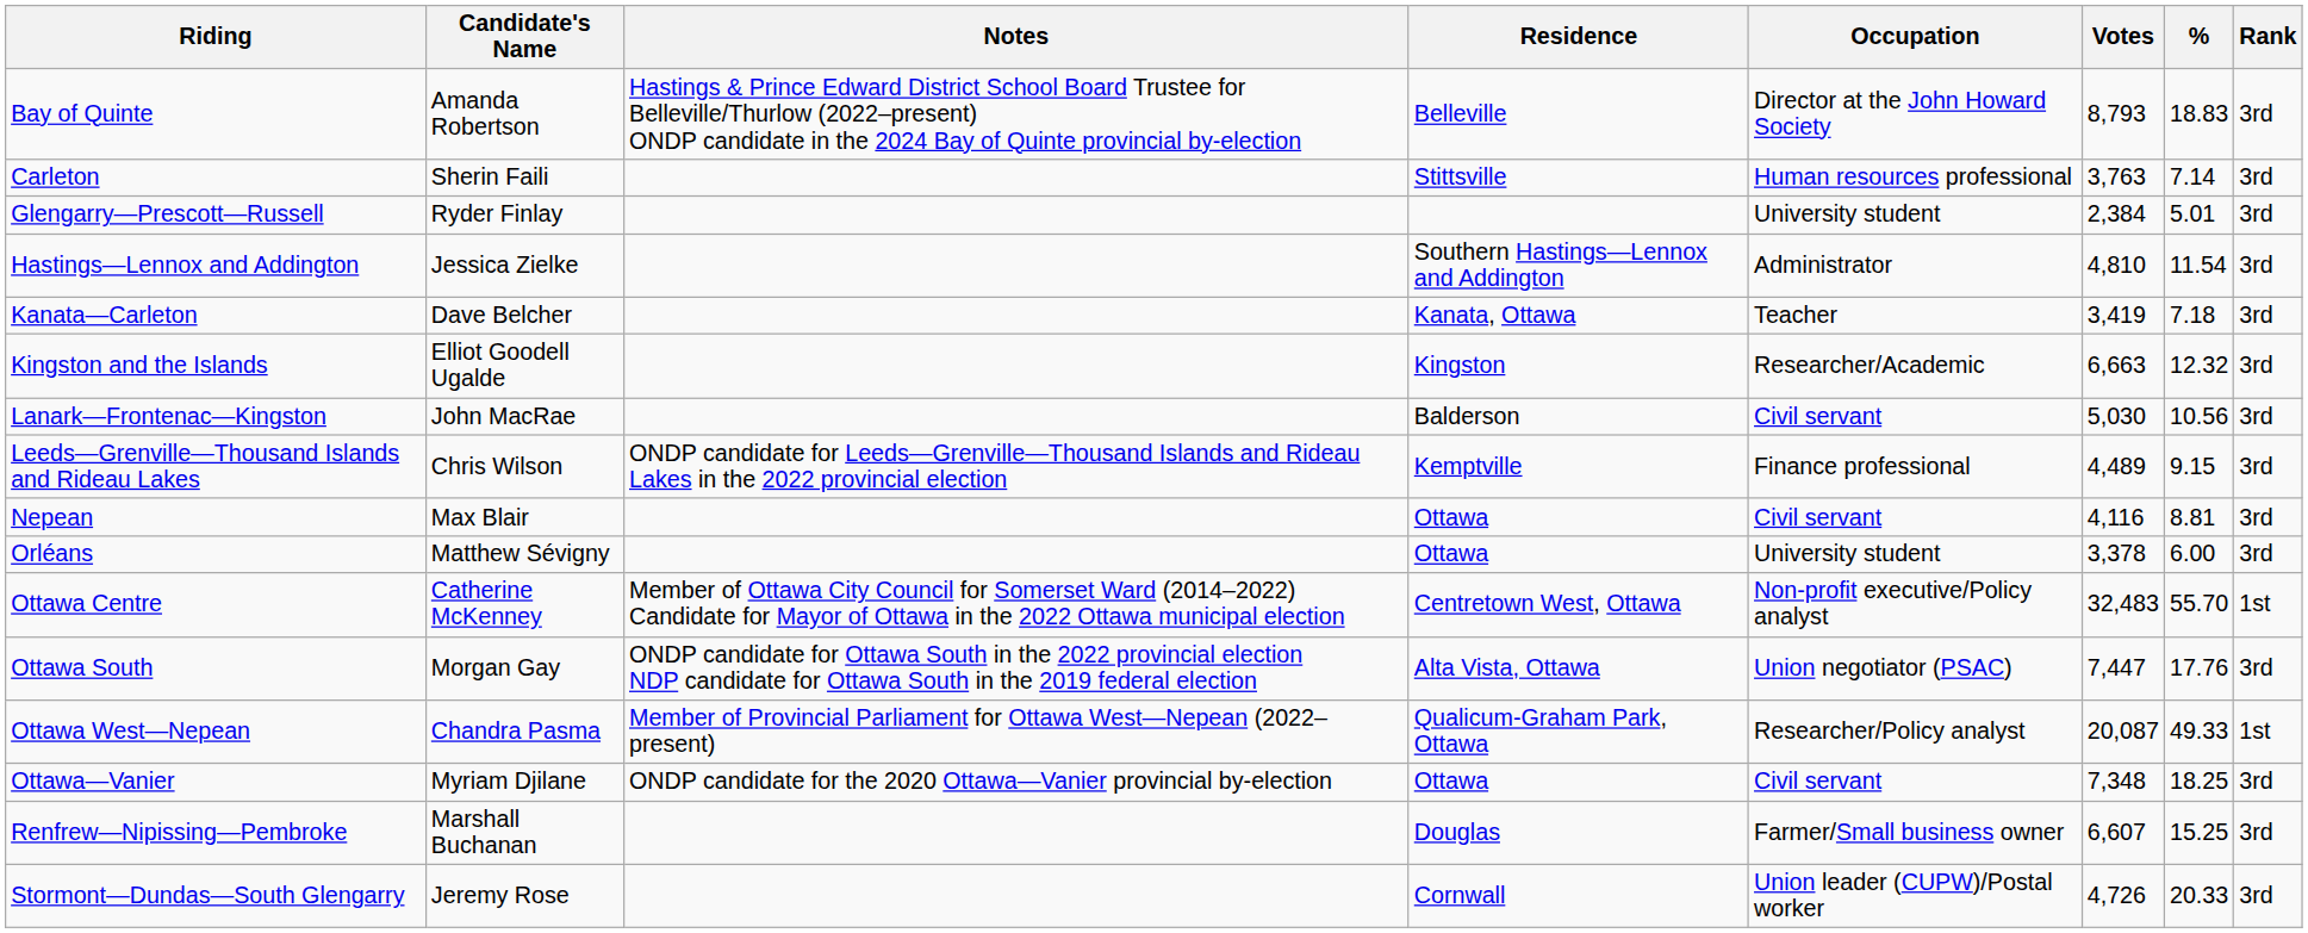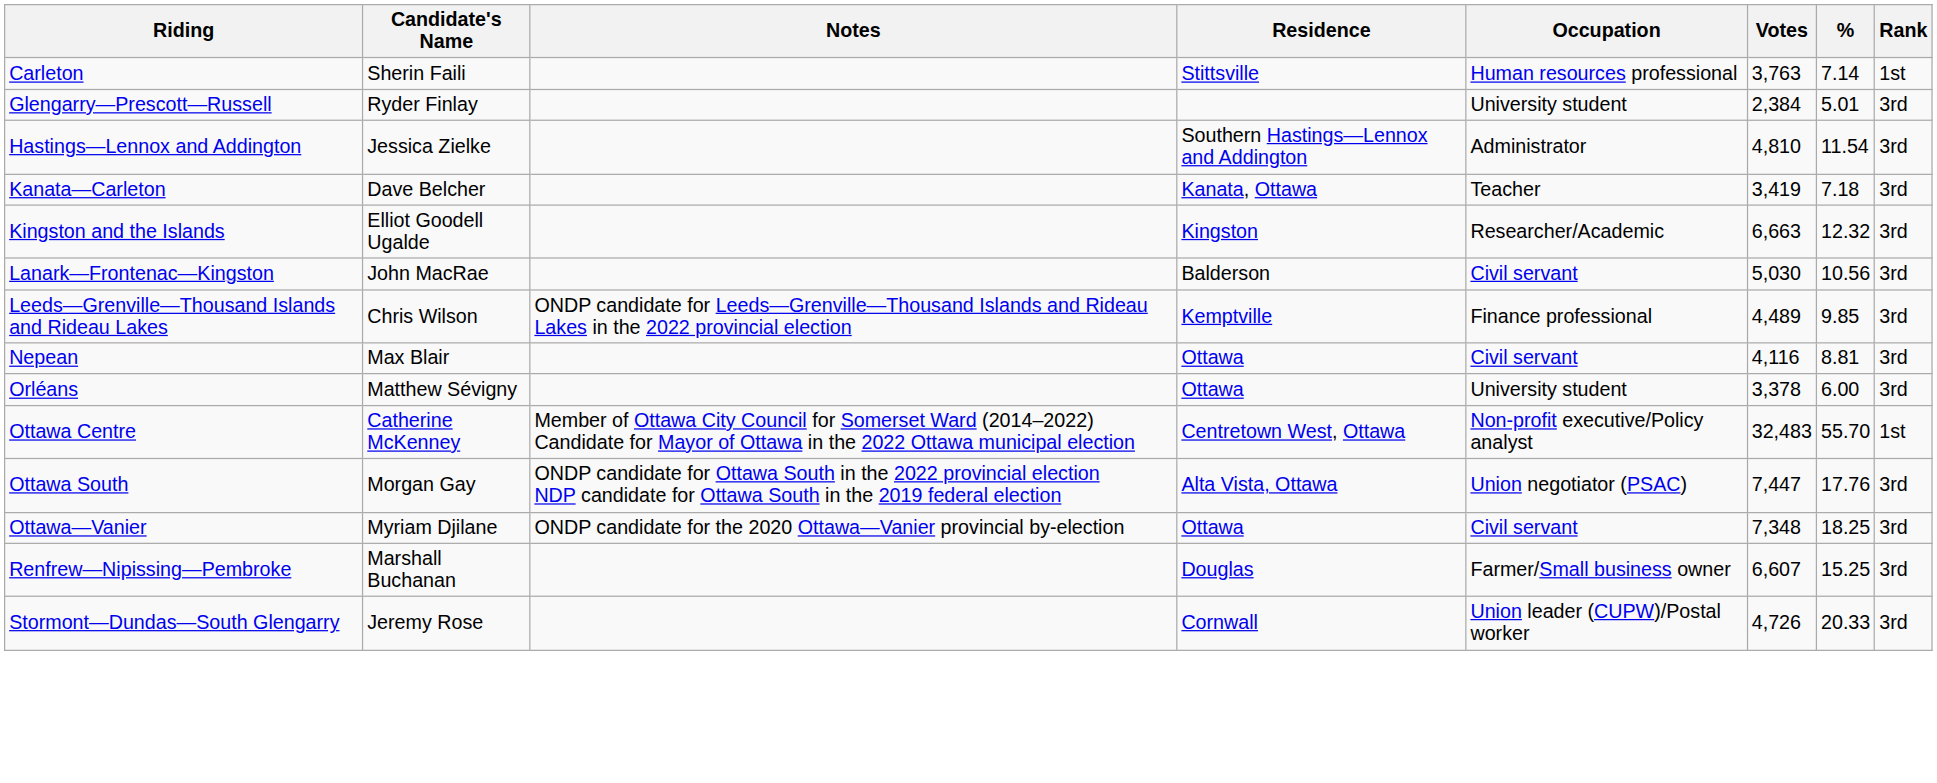 <table class="wikitable sortable">
 <tr>
 <th>Riding<br></th>
 <th>Candidate's Name</th>
 <th>Notes</th>
 <th>Residence</th>
 <th>Occupation</th>
 <th>Votes</th>
 <th>%</th>
 <th>Rank</th>
 </tr>
 <tr>
-<td><a href='#'>Bay of Quinte</a></td>
-<td>Amanda Robertson</td>
-<td><a href='#'>Hastings & Prince Edward District School Board</a> Trustee for Belleville/Thurlow (2022–present) <br> ONDP candidate in the <a href='#'>2024 Bay of Quinte provincial by-election</a></td>
-<td><a href='#'>Belleville</a></td>
-<td>Director at the <a href='#'>John Howard Society</a></td>
-<td>8,793</td>
-<td>18.83</td>
-<td>3rd</td>
-</tr>
-<tr>
 <td><a href='#'>Carleton</a></td>
 <td>Sherin Faili</td>
 <td></td>
 <td><a href='#'>Stittsville</a></td>
 <td><a href='#'>Human resources</a> professional</td>
 <td>3,763</td>
 <td>7.14</td>
-<td>3rd</td>
+<td>1st</td>
 </tr>
 <tr>
 <td><a href='#'>Glengarry—Prescott—Russell</a></td>
 <td>Ryder Finlay</td>
 <td></td>
 <td></td>
 <td>University student</td>
 <td>2,384</td>
 <td>5.01</td>
 <td>3rd</td>
 </tr>
 <tr>
 <td><a href='#'>Hastings—Lennox and Addington</a></td>
 <td>Jessica Zielke</td>
 <td></td>
 <td>Southern <a href='#'>Hastings—Lennox and Addington</a></td>
 <td>Administrator</td>
 <td>4,810</td>
 <td>11.54</td>
 <td>3rd</td>
 </tr>
 <tr>
 <td><a href='#'>Kanata—Carleton</a></td>
 <td>Dave Belcher</td>
 <td></td>
 <td><a href='#'>Kanata</a>, <a href='#'>Ottawa</a></td>
 <td>Teacher</td>
 <td>3,419</td>
 <td>7.18</td>
 <td>3rd</td>
 </tr>
 <tr>
 <td><a href='#'>Kingston and the Islands</a></td>
 <td>Elliot Goodell Ugalde</td>
 <td></td>
 <td><a href='#'>Kingston</a></td>
 <td>Researcher/Academic</td>
 <td>6,663</td>
 <td>12.32</td>
 <td>3rd</td>
 </tr>
 <tr>
 <td><a href='#'>Lanark—Frontenac—Kingston</a></td>
 <td>John MacRae</td>
 <td></td>
 <td>Balderson</td>
 <td><a href='#'>Civil servant</a></td>
 <td>5,030</td>
 <td>10.56</td>
 <td>3rd</td>
 </tr>
 <tr>
 <td><a href='#'>Leeds—Grenville—Thousand Islands and Rideau Lakes</a></td>
 <td>Chris Wilson</td>
 <td>ONDP candidate for <a href='#'>Leeds—Grenville—Thousand Islands and Rideau Lakes</a> in the <a href='#'>2022 provincial election</a></td>
 <td><a href='#'>Kemptville</a></td>
 <td>Finance professional</td>
 <td>4,489</td>
-<td>9.15</td>
+<td>9.85</td>
 <td>3rd</td>
 </tr>
 <tr>
 <td><a href='#'>Nepean</a></td>
 <td>Max Blair</td>
 <td></td>
 <td><a href='#'>Ottawa</a></td>
 <td><a href='#'>Civil servant</a></td>
 <td>4,116</td>
 <td>8.81</td>
 <td>3rd</td>
 </tr>
 <tr>
 <td><a href='#'>Orléans</a></td>
 <td>Matthew Sévigny</td>
 <td></td>
 <td><a href='#'>Ottawa</a></td>
 <td>University student</td>
 <td>3,378</td>
 <td>6.00</td>
 <td>3rd</td>
 </tr>
 <tr>
 <td><a href='#'>Ottawa Centre</a></td>
 <td><a href='#'>Catherine McKenney</a></td>
 <td>Member of <a href='#'>Ottawa City Council</a> for <a href='#'>Somerset Ward</a> (2014–2022) <br> Candidate for <a href='#'>Mayor of Ottawa</a> in the <a href='#'>2022 Ottawa municipal election</a></td>
 <td><a href='#'>Centretown West</a>, <a href='#'>Ottawa</a></td>
 <td><a href='#'>Non-profit</a> executive/Policy analyst</td>
 <td>32,483</td>
 <td>55.70</td>
 <td>1st</td>
 </tr>
 <tr>
 <td><a href='#'>Ottawa South</a></td>
 <td>Morgan Gay</td>
 <td>ONDP candidate for <a href='#'>Ottawa South</a> in the <a href='#'>2022 provincial election</a> <br> <a href='#'>NDP</a> candidate for <a href='#'>Ottawa South</a> in the <a href='#'>2019 federal election</a></td>
 <td><a href='#'>Alta Vista, Ottawa</a></td>
 <td><a href='#'>Union</a> negotiator (<a href='#'>PSAC</a>)</td>
 <td>7,447</td>
 <td>17.76</td>
 <td>3rd</td>
 </tr>
 <tr>
-<td><a href='#'>Ottawa West—Nepean</a></td>
-<td><a href='#'>Chandra Pasma</a></td>
-<td><a href='#'>Member of Provincial Parliament</a> for <a href='#'>Ottawa West—Nepean</a> (2022–present)</td>
-<td><a href='#'>Qualicum-Graham Park</a>, <a href='#'>Ottawa</a></td>
-<td>Researcher/Policy analyst</td>
-<td>20,087</td>
-<td>49.33</td>
-<td>1st</td>
-</tr>
-<tr>
 <td><a href='#'>Ottawa—Vanier</a></td>
 <td>Myriam Djilane</td>
 <td>ONDP candidate for the 2020 <a href='#'>Ottawa—Vanier</a> provincial by-election</td>
 <td><a href='#'>Ottawa</a></td>
 <td><a href='#'>Civil servant</a></td>
 <td>7,348</td>
 <td>18.25</td>
 <td>3rd</td>
 </tr>
 <tr>
 <td><a href='#'>Renfrew—Nipissing—Pembroke</a></td>
 <td>Marshall Buchanan</td>
 <td></td>
 <td><a href='#'>Douglas</a></td>
 <td>Farmer/<a href='#'>Small business</a> owner</td>
 <td>6,607</td>
 <td>15.25</td>
 <td>3rd</td>
 </tr>
 <tr>
 <td><a href='#'>Stormont—Dundas—South Glengarry</a></td>
 <td>Jeremy Rose</td>
 <td></td>
 <td><a href='#'>Cornwall</a></td>
 <td><a href='#'>Union</a> leader (<a href='#'>CUPW</a>)/Postal worker</td>
 <td>4,726</td>
 <td>20.33</td>
 <td>3rd</td>
 </tr>
 </table>
